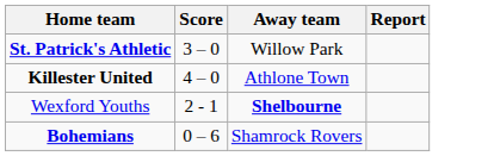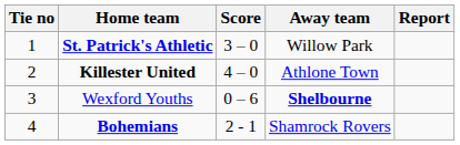 <table class="wikitable" style="text-align: center">
 <tr>
+<th>Tie no</th>
 <th>Home team</th>
 <th>Score</th>
 <th>Away team</th>
 <th>Report</th>
 </tr>
 <tr>
+<td>1</td>
 <td><strong><a href='#'>St. Patrick's Athletic</a></strong></td>
 <td>3 – 0</td>
 <td>Willow Park</td>
 <td></td>
 </tr>
 <tr>
+<td>2</td>
 <td><strong>Killester United</strong></td>
 <td>4 – 0</td>
 <td><a href='#'>Athlone Town</a></td>
 <td></td>
 </tr>
 <tr>
+<td>3</td>
 <td><a href='#'>Wexford Youths</a></td>
-<td>2 - 1</td>
+<td>0 – 6</td>
 <td><strong><a href='#'>Shelbourne</a></strong></td>
 <td></td>
 </tr>
 <tr>
+<td>4</td>
 <td><strong><a href='#'>Bohemians</a></strong></td>
-<td>0 – 6</td>
+<td>2 - 1</td>
 <td><a href='#'>Shamrock Rovers</a></td>
 <td></td>
 </tr>
 </table>
